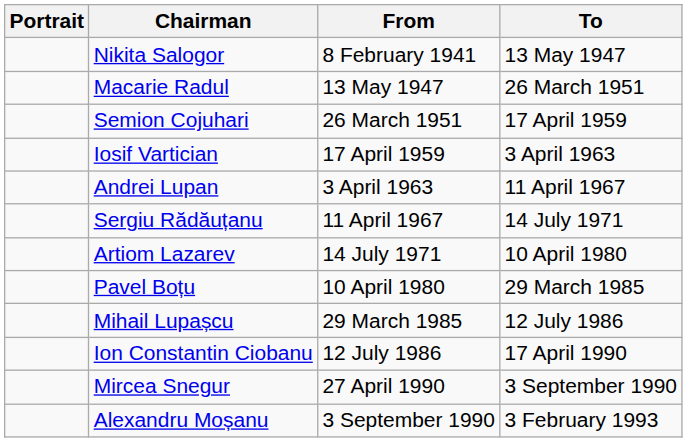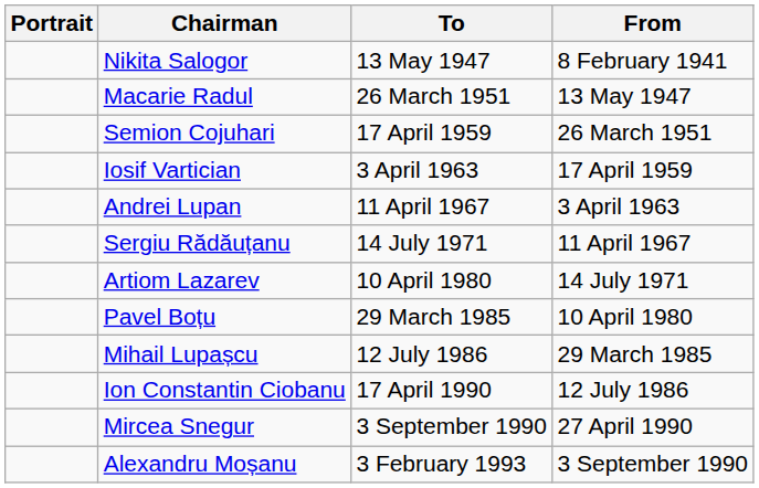 <table class="wikitable">
 <tr>
 <th>Portrait</th>
 <th>Chairman</th>
+<th>To</th>
 <th>From</th>
-<th>To</th>
 </tr>
 <tr>
 <td></td>
 <td><a href='#'>Nikita Salogor</a></td>
+<td>13 May 1947</td>
 <td>8 February 1941</td>
+</tr>
+<tr>
+<td></td>
+<td><a href='#'>Macarie Radul</a></td>
+<td>26 March 1951</td>
 <td>13 May 1947</td>
 </tr>
 <tr>
 <td></td>
-<td><a href='#'>Macarie Radul</a></td>
-<td>13 May 1947</td>
+<td><a href='#'>Semion Cojuhari</a></td>
+<td>17 April 1959</td>
 <td>26 March 1951</td>
 </tr>
 <tr>
 <td></td>
-<td><a href='#'>Semion Cojuhari</a></td>
-<td>26 March 1951</td>
+<td><a href='#'>Iosif Vartician</a></td>
+<td>3 April 1963</td>
 <td>17 April 1959</td>
 </tr>
 <tr>
 <td></td>
-<td><a href='#'>Iosif Vartician</a></td>
-<td>17 April 1959</td>
+<td><a href='#'>Andrei Lupan</a></td>
+<td>11 April 1967</td>
 <td>3 April 1963</td>
 </tr>
 <tr>
 <td></td>
-<td><a href='#'>Andrei Lupan</a></td>
-<td>3 April 1963</td>
+<td><a href='#'>Sergiu Rădăuțanu</a></td>
+<td>14 July 1971</td>
 <td>11 April 1967</td>
 </tr>
 <tr>
 <td></td>
-<td><a href='#'>Sergiu Rădăuțanu</a></td>
-<td>11 April 1967</td>
+<td><a href='#'>Artiom Lazarev</a></td>
+<td>10 April 1980</td>
 <td>14 July 1971</td>
 </tr>
 <tr>
 <td></td>
-<td><a href='#'>Artiom Lazarev</a></td>
-<td>14 July 1971</td>
+<td><a href='#'>Pavel Boțu</a></td>
+<td>29 March 1985</td>
 <td>10 April 1980</td>
 </tr>
 <tr>
 <td></td>
-<td><a href='#'>Pavel Boțu</a></td>
-<td>10 April 1980</td>
+<td><a href='#'>Mihail Lupașcu</a></td>
+<td>12 July 1986</td>
 <td>29 March 1985</td>
 </tr>
 <tr>
 <td></td>
-<td><a href='#'>Mihail Lupașcu</a></td>
-<td>29 March 1985</td>
+<td><a href='#'>Ion Constantin Ciobanu</a></td>
+<td>17 April 1990</td>
 <td>12 July 1986</td>
 </tr>
 <tr>
 <td></td>
-<td><a href='#'>Ion Constantin Ciobanu</a></td>
-<td>12 July 1986</td>
-<td>17 April 1990</td>
-</tr>
-<tr>
-<td></td>
 <td><a href='#'>Mircea Snegur</a></td>
+<td>3 September 1990</td>
 <td>27 April 1990</td>
-<td>3 September 1990</td>
 </tr>
 <tr>
 <td></td>
 <td><a href='#'>Alexandru Moșanu</a></td>
+<td>3 February 1993</td>
 <td>3 September 1990</td>
-<td>3 February 1993</td>
 </tr>
 </table>
